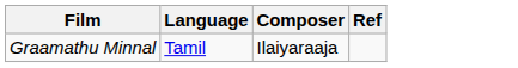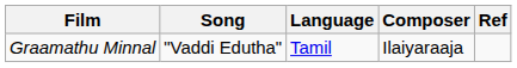 <table class="wikitable sortable" style="font-size:95%;">
 <tr>
 <th>Film</th>
+<th>Song</th>
 <th>Language</th>
 <th>Composer</th>
 <th>Ref</th>
 </tr>
 <tr>
 <td><em>Graamathu Minnal</em></td>
+<td>"Vaddi Edutha"</td>
 <td><a href='#'>Tamil</a></td>
 <td>Ilaiyaraaja</td>
 <td></td>
 </tr>
 </table>
